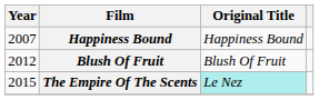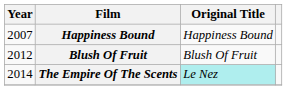 <table class="wikitable plainrowheaders">
 <tr>
 <th scope="col">Year</th>
 <th scope="col">Film</th>
 <th scope="col" class="unsortable">Original Title</th>
 <th scope="col" class="unsortable"></th>
 </tr>
 <tr>
 <td>2007</td>
 <th scope="row"><em>Happiness Bound</em></th>
 <td><em>Happiness Bound</em></td>
 <td align="center"></td>
 </tr>
 <tr>
 <td>2012</td>
 <th scope="row"><em>Blush Of Fruit</em></th>
 <td><em>Blush Of Fruit</em></td>
 <td align="center"></td>
 </tr>
 <tr>
-<td>2015</td>
+<td>2014</td>
 <th scope="row"><em>The Empire Of The Scents</em></th>
 <td style="background: paleturquoise;"><em>Le Nez</em></td>
 <td align="center"></td>
 </tr>
 <tr>
 </tr>
 </table>
